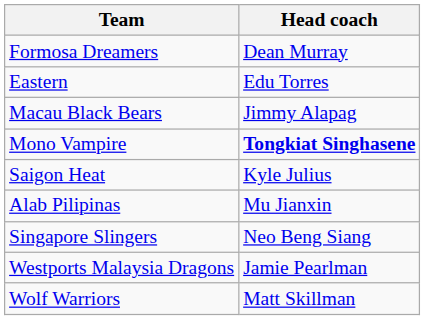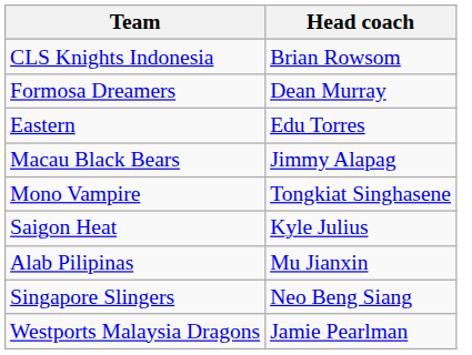 <table class=wikitable>
 <tr>
 <th>Team</th>
 <th>Head coach</th>
+</tr>
+<tr>
+<td> <a href='#'>CLS Knights Indonesia</a></td>
+<td> <a href='#'>Brian Rowsom</a></td>
 </tr>
 <tr>
 <td> <a href='#'>Formosa Dreamers</a></td>
 <td> <a href='#'>Dean Murray</a></td>
 </tr>
 <tr>
 <td> <a href='#'>Eastern</a></td>
 <td> <a href='#'>Edu Torres</a></td>
 </tr>
 <tr>
 <td> <a href='#'>Macau Black Bears</a></td>
 <td> <a href='#'>Jimmy Alapag</a></td>
 </tr>
 <tr>
 <td> <a href='#'>Mono Vampire</a></td>
-<td><strong> <a href='#'>Tongkiat Singhasene</a></strong></td>
+<td> <a href='#'>Tongkiat Singhasene</a></td>
 </tr>
 <tr>
 <td> <a href='#'>Saigon Heat</a></td>
 <td> <a href='#'>Kyle Julius</a></td>
 </tr>
 <tr>
 <td> <a href='#'>Alab Pilipinas</a></td>
 <td> <a href='#'>Mu Jianxin</a></td>
 </tr>
 <tr>
 <td> <a href='#'>Singapore Slingers</a></td>
 <td> <a href='#'>Neo Beng Siang</a></td>
 </tr>
 <tr>
 <td> <a href='#'>Westports Malaysia Dragons</a></td>
 <td> <a href='#'>Jamie Pearlman</a></td>
 </tr>
-<tr>
-<td> <a href='#'>Wolf Warriors</a></td>
-<td> <a href='#'>Matt Skillman</a></td>
-</tr>
 </table>
